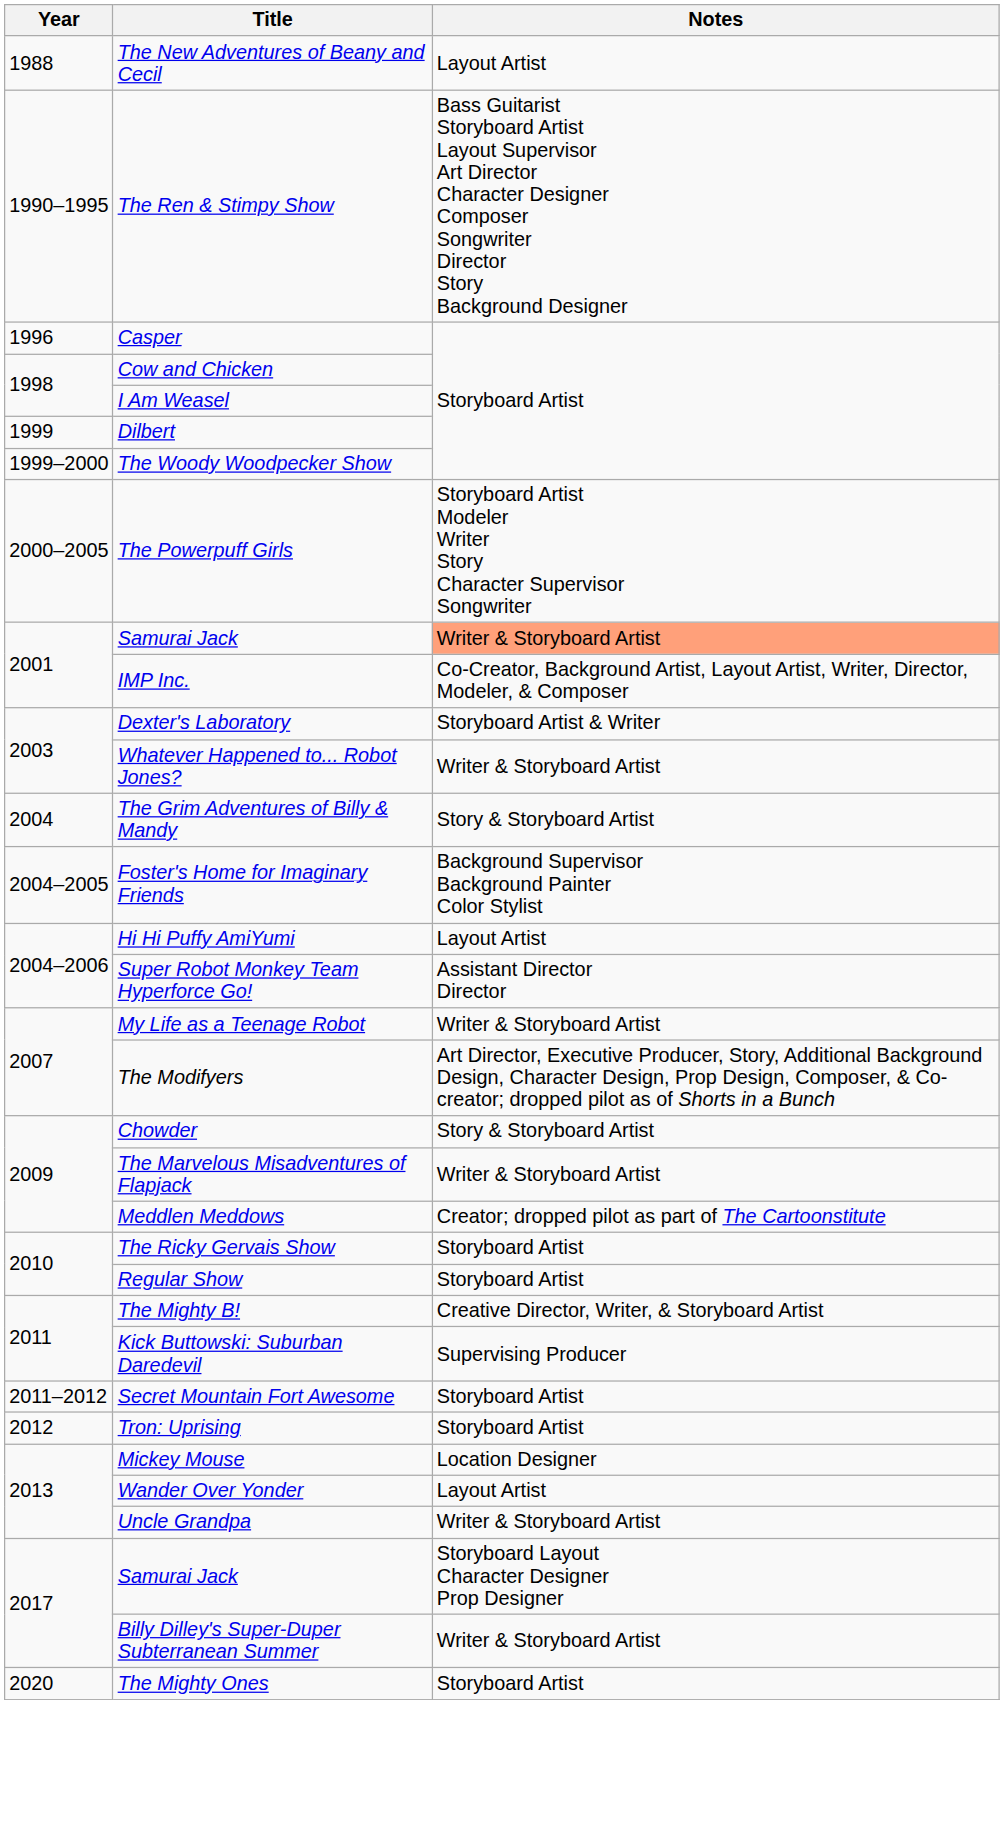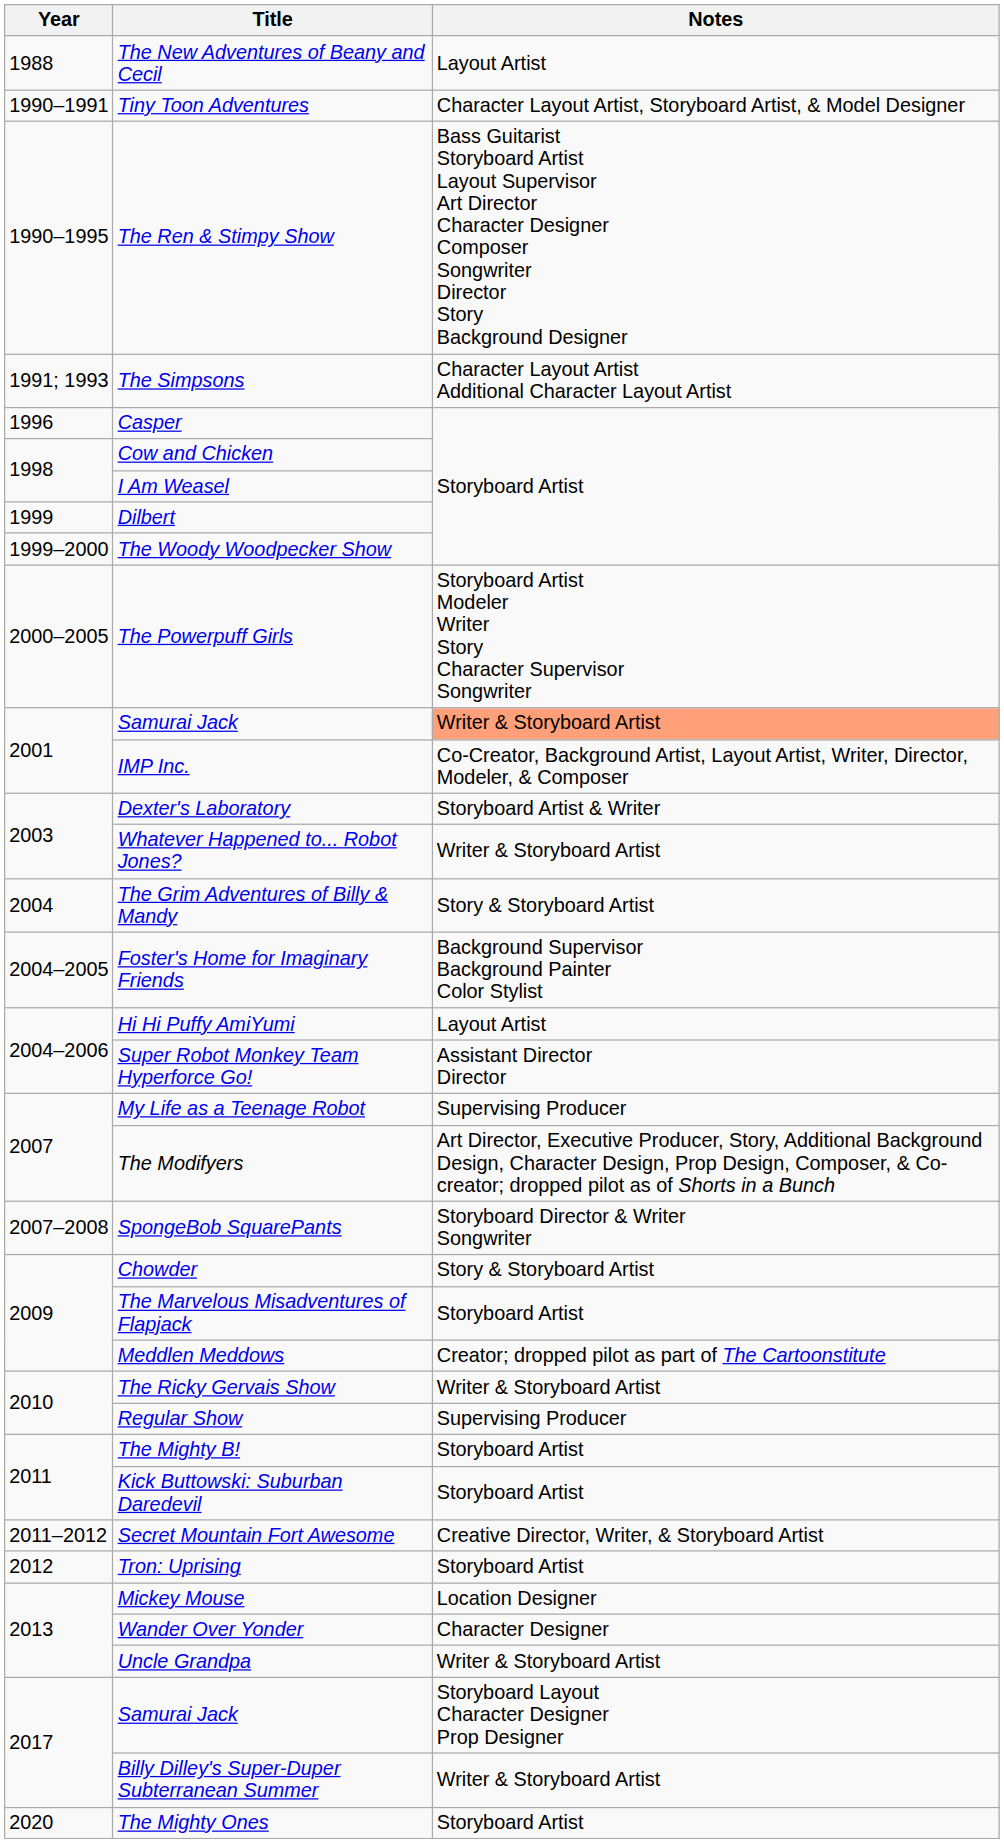 <table class="wikitable">
 <tr>
 <th>Year</th>
 <th width="250px">Title</th>
 <th width="450px">Notes</th>
 </tr>
 <tr>
 <td>1988</td>
 <td><em><a href='#'>The New Adventures of Beany and Cecil</a></em></td>
 <td>Layout Artist</td>
 </tr>
 <tr>
+<td>1990–1991</td>
+<td><em><a href='#'>Tiny Toon Adventures</a></em></td>
+<td>Character Layout Artist, Storyboard Artist, & Model Designer</td>
+</tr>
+<tr>
 <td>1990–1995</td>
 <td><em><a href='#'>The Ren & Stimpy Show</a></em></td>
 <td>Bass Guitarist <br>Storyboard Artist<br>Layout Supervisor <br>Art Director <br>Character Designer <br>Composer <br>Songwriter <br>Director <br>Story <br>Background Designer </td>
+</tr>
+<tr>
+<td>1991; 1993</td>
+<td><em><a href='#'>The Simpsons</a></em></td>
+<td>Character Layout Artist  <br>Additional Character Layout Artist </td>
 </tr>
 <tr>
 <td>1996</td>
 <td><em><a href='#'>Casper</a></em></td>
 <td rowspan="5">Storyboard Artist</td>
 </tr>
 <tr>
 <td rowspan="2">1998</td>
 <td><em><a href='#'>Cow and Chicken</a></em></td>
 </tr>
 <tr>
 <td><em><a href='#'>I Am Weasel</a></em></td>
 </tr>
 <tr>
 <td>1999</td>
 <td><em><a href='#'>Dilbert</a></em></td>
 </tr>
 <tr>
 <td>1999–2000</td>
 <td><em><a href='#'>The Woody Woodpecker Show</a></em></td>
 </tr>
 <tr>
 <td>2000–2005</td>
 <td><em><a href='#'>The Powerpuff Girls</a></em></td>
 <td>Storyboard Artist <br>Modeler <br>Writer <br>Story <br>Character Supervisor <br>Songwriter </td>
 </tr>
 <tr>
 <td rowspan="2">2001</td>
 <td><em><a href='#'>Samurai Jack</a></em></td>
 <td style="background: lightsalmon;">Writer & Storyboard Artist</td>
 </tr>
 <tr>
 <td><em><a href='#'>IMP Inc.</a></em></td>
 <td>Co-Creator, Background Artist, Layout Artist, Writer, Director, Modeler, & Composer</td>
 </tr>
 <tr>
 <td rowspan="2">2003</td>
 <td><em><a href='#'>Dexter's Laboratory</a></em></td>
 <td>Storyboard Artist & Writer </td>
 </tr>
 <tr>
 <td><em><a href='#'>Whatever Happened to... Robot Jones?</a></em></td>
 <td>Writer & Storyboard Artist </td>
 </tr>
 <tr>
 <td>2004</td>
 <td><em><a href='#'>The Grim Adventures of Billy & Mandy</a></em></td>
 <td>Story & Storyboard Artist </td>
 </tr>
 <tr>
 <td>2004–2005</td>
 <td><em><a href='#'>Foster's Home for Imaginary Friends</a></em></td>
 <td>Background Supervisor <br>Background Painter <br>Color Stylist </td>
 </tr>
 <tr>
 <td rowspan="2">2004–2006</td>
 <td><em><a href='#'>Hi Hi Puffy AmiYumi</a></em></td>
 <td>Layout Artist</td>
 </tr>
 <tr>
 <td><em><a href='#'>Super Robot Monkey Team Hyperforce Go!</a></em></td>
 <td>Assistant Director <br>Director </td>
 </tr>
 <tr>
 <td rowspan="2">2007</td>
 <td><em><a href='#'>My Life as a Teenage Robot</a></em></td>
-<td>Writer & Storyboard Artist</td>
+<td>Supervising Producer </td>
 </tr>
 <tr>
 <td><em>The Modifyers</em></td>
 <td>Art Director, Executive Producer, Story, Additional Background Design, Character Design, Prop Design, Composer, & Co-creator; dropped pilot as of <em>Shorts in a Bunch</em></td>
+</tr>
+<tr>
+<td>2007–2008</td>
+<td><em><a href='#'>SpongeBob SquarePants</a></em></td>
+<td>Storyboard Director & Writer <br>Songwriter </td>
 </tr>
 <tr>
 <td rowspan="3">2009</td>
 <td><em><a href='#'>Chowder</a></em></td>
 <td>Story & Storyboard Artist </td>
 </tr>
 <tr>
 <td><em><a href='#'>The Marvelous Misadventures of Flapjack</a></em></td>
-<td>Writer & Storyboard Artist </td>
+<td>Storyboard Artist</td>
 </tr>
 <tr>
 <td><em><a href='#'>Meddlen Meddows</a></em></td>
 <td>Creator; dropped pilot as part of <em><a href='#'>The Cartoonstitute</a></em></td>
 </tr>
 <tr>
 <td rowspan="2">2010</td>
 <td><em><a href='#'>The Ricky Gervais Show</a></em></td>
-<td>Storyboard Artist</td>
+<td>Writer & Storyboard Artist </td>
 </tr>
 <tr>
 <td><em><a href='#'>Regular Show</a></em></td>
-<td>Storyboard Artist </td>
+<td>Supervising Producer </td>
 </tr>
 <tr>
 <td rowspan="2">2011</td>
 <td><em><a href='#'>The Mighty B!</a></em></td>
-<td>Creative Director, Writer, & Storyboard Artist</td>
+<td>Storyboard Artist </td>
 </tr>
 <tr>
 <td><em><a href='#'>Kick Buttowski: Suburban Daredevil</a></em></td>
-<td>Supervising Producer </td>
+<td>Storyboard Artist </td>
 </tr>
 <tr>
 <td>2011–2012</td>
 <td><em><a href='#'>Secret Mountain Fort Awesome</a></em></td>
-<td>Storyboard Artist </td>
+<td>Creative Director, Writer, & Storyboard Artist</td>
 </tr>
 <tr>
 <td>2012</td>
 <td><em><a href='#'>Tron: Uprising</a></em></td>
 <td>Storyboard Artist </td>
 </tr>
 <tr>
 <td rowspan="3">2013</td>
 <td><em><a href='#'>Mickey Mouse</a></em></td>
 <td>Location Designer </td>
 </tr>
 <tr>
 <td><em><a href='#'>Wander Over Yonder</a></em></td>
-<td>Layout Artist</td>
+<td>Character Designer </td>
 </tr>
 <tr>
 <td><em><a href='#'>Uncle Grandpa</a></em></td>
 <td>Writer & Storyboard Artist </td>
 </tr>
 <tr>
 <td rowspan="2">2017</td>
 <td><em><a href='#'>Samurai Jack</a></em></td>
 <td>Storyboard Layout <br>Character Designer <br>Prop Designer </td>
 </tr>
 <tr>
 <td><em><a href='#'>Billy Dilley's Super-Duper Subterranean Summer</a></em></td>
 <td>Writer & Storyboard Artist </td>
 </tr>
 <tr>
 <td>2020</td>
 <td><em><a href='#'>The Mighty Ones</a></em></td>
 <td>Storyboard Artist </td>
 </tr>
 </table>
